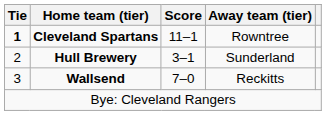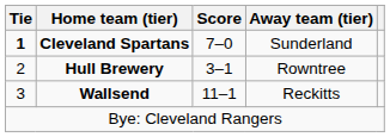 <table class="wikitable" style="text-align:center; font-size:85%">
 <tr>
 <th>Tie</th>
 <th>Home team (tier)</th>
 <th>Score</th>
 <th>Away team (tier)</th>
 <th></th>
 </tr>
 <tr>
 <td align="center"><strong>1</strong></td>
 <td><strong>Cleveland Spartans</strong></td>
-<td align="center">11–1</td>
-<td>Rowntree</td>
+<td align="center">7–0</td>
+<td>Sunderland</td>
 <td></td>
 </tr>
 <tr>
 <td align="center">2</td>
 <td><strong>Hull Brewery</strong></td>
 <td align="center">3–1</td>
-<td>Sunderland</td>
+<td>Rowntree</td>
 <td></td>
 </tr>
 <tr>
 <td align="center">3</td>
 <td><strong>Wallsend</strong></td>
-<td align="center">7–0</td>
+<td align="center">11–1</td>
 <td>Reckitts</td>
 <td></td>
 </tr>
 <tr>
 <td colspan="5" align="center">Bye: Cleveland Rangers</td>
 </tr>
 </table>
